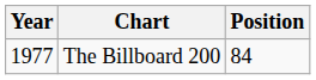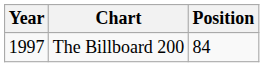 <table class="wikitable">
 <tr>
 <th align="left">Year</th>
 <th align="left">Chart</th>
 <th align="left">Position</th>
 </tr>
 <tr>
-<td align="left">1977</td>
+<td align="left">1997</td>
 <td align="left">The Billboard 200</td>
 <td align="left">84</td>
 </tr>
 </table>
